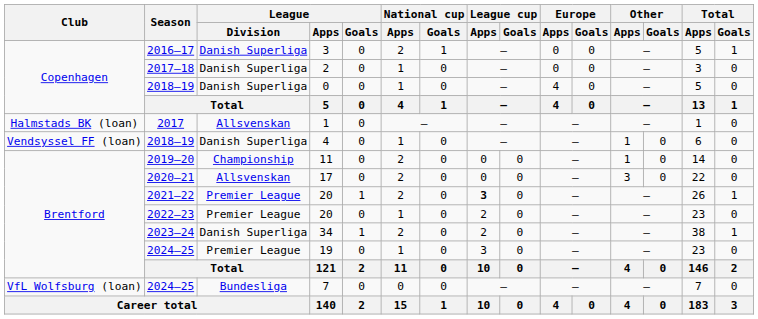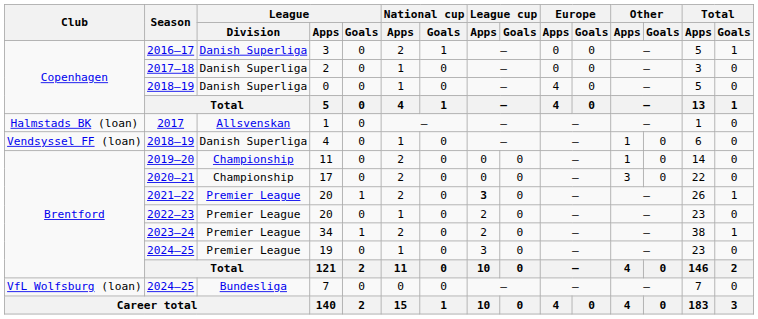 <table class="wikitable" style="text-align: center">
 <tr>
 <th rowspan="2">Club</th>
 <th rowspan="2">Season</th>
 <th colspan="3">League</th>
 <th colspan="2">National cup</th>
 <th colspan="2">League cup</th>
 <th colspan="2">Europe</th>
 <th colspan="2">Other</th>
 <th colspan="2">Total</th>
 </tr>
 <tr>
 <th>Division</th>
 <th>Apps</th>
 <th>Goals</th>
 <th>Apps</th>
 <th>Goals</th>
 <th>Apps</th>
 <th>Goals</th>
 <th>Apps</th>
 <th>Goals</th>
 <th>Apps</th>
 <th>Goals</th>
 <th>Apps</th>
 <th>Goals</th>
 </tr>
 <tr>
 <td rowspan="4"><a href='#'>Copenhagen</a></td>
 <td><a href='#'>2016–17</a></td>
 <td><a href='#'>Danish Superliga</a></td>
 <td>3</td>
 <td>0</td>
 <td>2</td>
 <td>1</td>
 <td colspan="2">―</td>
 <td>0</td>
 <td>0</td>
 <td colspan="2">―</td>
 <td>5</td>
 <td>1</td>
 </tr>
 <tr>
 <td><a href='#'>2017–18</a></td>
 <td>Danish Superliga</td>
 <td>2</td>
 <td>0</td>
 <td>1</td>
 <td>0</td>
 <td colspan="2">―</td>
 <td>0</td>
 <td>0</td>
 <td colspan="2">―</td>
 <td>3</td>
 <td>0</td>
 </tr>
 <tr>
 <td><a href='#'>2018–19</a></td>
 <td>Danish Superliga</td>
 <td>0</td>
 <td>0</td>
 <td>1</td>
 <td>0</td>
 <td colspan="2">―</td>
 <td>4</td>
 <td>0</td>
 <td colspan="2">―</td>
 <td>5</td>
 <td>0</td>
 </tr>
 <tr>
 <th colspan="2">Total</th>
 <th>5</th>
 <th>0</th>
 <th>4</th>
 <th>1</th>
 <th colspan="2">―</th>
 <th>4</th>
 <th>0</th>
 <th colspan="2">―</th>
 <th>13</th>
 <th>1</th>
 </tr>
 <tr>
 <td><a href='#'>Halmstads BK</a> (loan)</td>
 <td><a href='#'>2017</a></td>
 <td><a href='#'>Allsvenskan</a></td>
 <td>1</td>
 <td>0</td>
 <td colspan="2">―</td>
 <td colspan="2">―</td>
 <td colspan="2">―</td>
 <td colspan="2">―</td>
 <td>1</td>
 <td>0</td>
 </tr>
 <tr>
 <td><a href='#'>Vendsyssel FF</a> (loan)</td>
 <td><a href='#'>2018–19</a></td>
 <td>Danish Superliga</td>
 <td>4</td>
 <td>0</td>
 <td>1</td>
 <td>0</td>
 <td colspan="2">―</td>
 <td colspan="2">―</td>
 <td>1</td>
 <td>0</td>
 <td>6</td>
 <td>0</td>
 </tr>
 <tr>
 <td rowspan="7"><a href='#'>Brentford</a></td>
 <td><a href='#'>2019–20</a></td>
 <td><a href='#'>Championship</a></td>
 <td>11</td>
 <td>0</td>
 <td>2</td>
 <td>0</td>
 <td>0</td>
 <td>0</td>
 <td colspan="2">―</td>
 <td>1</td>
 <td>0</td>
 <td>14</td>
 <td>0</td>
 </tr>
 <tr>
 <td><a href='#'>2020–21</a></td>
-<td><a href='#'>Allsvenskan</a></td>
+<td>Championship</td>
 <td>17</td>
 <td>0</td>
 <td>2</td>
 <td>0</td>
 <td>0</td>
 <td>0</td>
 <td colspan="2">―</td>
 <td>3</td>
 <td>0</td>
 <td>22</td>
 <td>0</td>
 </tr>
 <tr>
 <td><a href='#'>2021–22</a></td>
 <td><a href='#'>Premier League</a></td>
 <td>20</td>
 <td>1</td>
 <td>2</td>
 <td>0</td>
 <td><strong>3</strong></td>
 <td>0</td>
 <td colspan="2">―</td>
 <td colspan="2">―</td>
 <td>26</td>
 <td>1</td>
 </tr>
 <tr>
 <td><a href='#'>2022–23</a></td>
 <td>Premier League</td>
 <td>20</td>
 <td>0</td>
 <td>1</td>
 <td>0</td>
 <td>2</td>
 <td>0</td>
 <td colspan="2">―</td>
 <td colspan="2">―</td>
 <td>23</td>
 <td>0</td>
 </tr>
 <tr>
 <td><a href='#'>2023–24</a></td>
-<td>Danish Superliga</td>
+<td>Premier League</td>
 <td>34</td>
 <td>1</td>
 <td>2</td>
 <td>0</td>
 <td>2</td>
 <td>0</td>
 <td colspan="2">―</td>
 <td colspan="2">―</td>
 <td>38</td>
 <td>1</td>
 </tr>
 <tr>
 <td><a href='#'>2024–25</a></td>
 <td>Premier League</td>
 <td>19</td>
 <td>0</td>
 <td>1</td>
 <td>0</td>
 <td>3</td>
 <td>0</td>
 <td colspan="2">―</td>
 <td colspan="2">―</td>
 <td>23</td>
 <td>0</td>
 </tr>
 <tr>
 <th colspan="2">Total</th>
 <th>121</th>
 <th>2</th>
 <th>11</th>
 <th>0</th>
 <th>10</th>
 <th>0</th>
 <th colspan="2">―</th>
 <th>4</th>
 <th>0</th>
 <th>146</th>
 <th>2</th>
 </tr>
 <tr>
 <td><a href='#'>VfL Wolfsburg</a> (loan)</td>
 <td><a href='#'>2024–25</a></td>
 <td><a href='#'>Bundesliga</a></td>
 <td>7</td>
 <td>0</td>
 <td>0</td>
 <td>0</td>
 <td colspan="2">―</td>
 <td colspan="2">―</td>
 <td colspan="2">―</td>
 <td>7</td>
 <td>0</td>
 </tr>
 <tr>
 <th colspan="3">Career total</th>
 <th>140</th>
 <th>2</th>
 <th>15</th>
 <th>1</th>
 <th>10</th>
 <th>0</th>
 <th>4</th>
 <th>0</th>
 <th>4</th>
 <th>0</th>
 <th>183</th>
 <th>3</th>
 </tr>
 </table>
